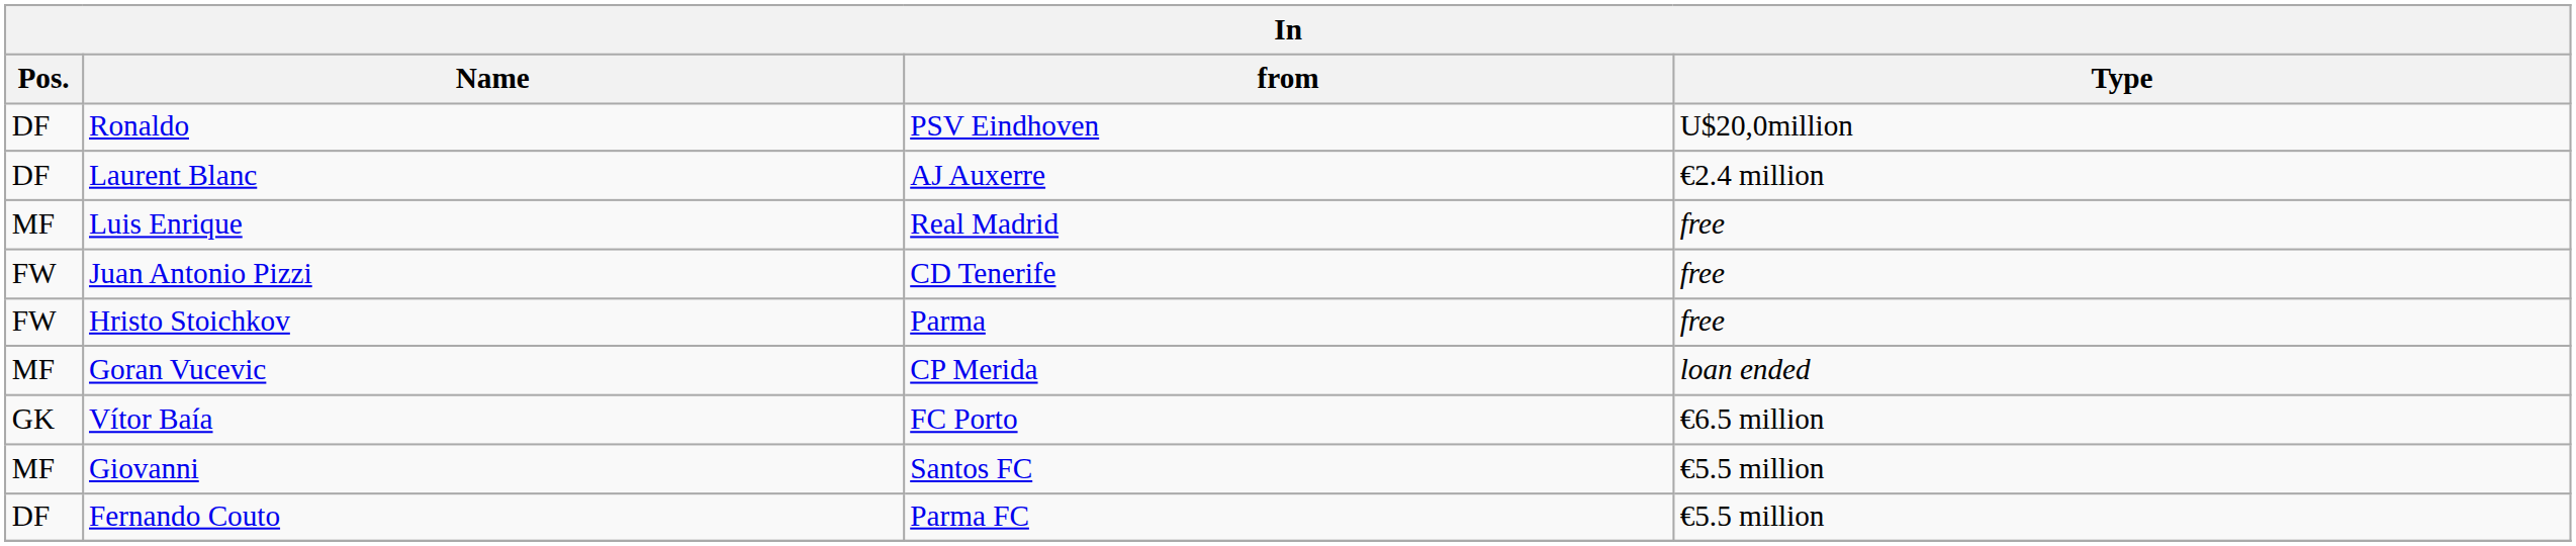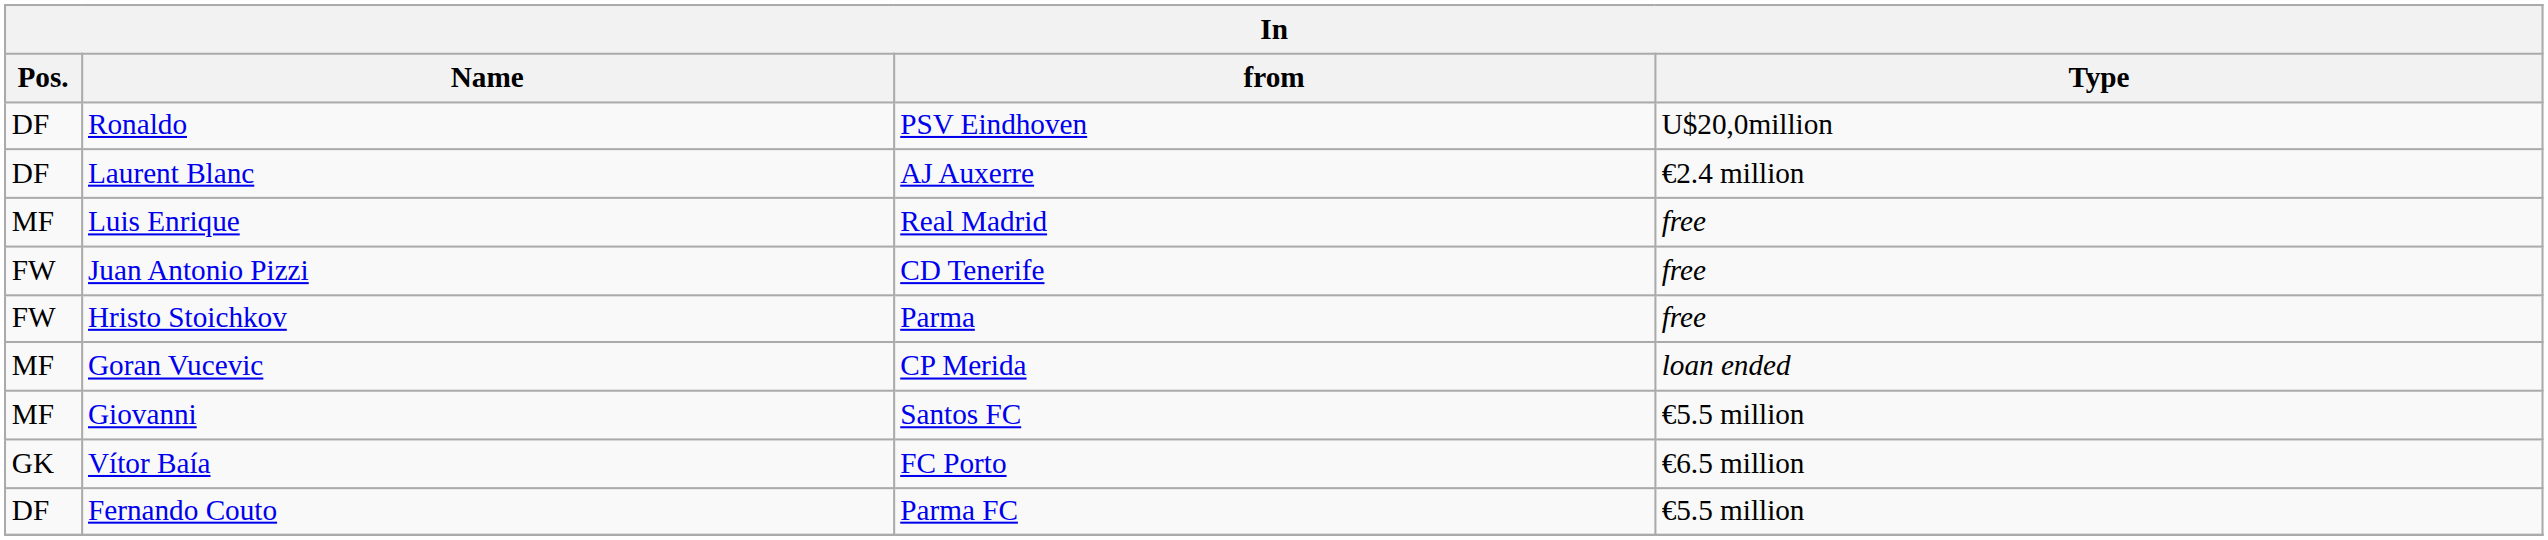 <table class="wikitable" style="font-size:90%;width:99%;">
 <tr>
 <th colspan="4">In</th>
 </tr>
 <tr>
 <th width=3%>Pos.</th>
 <th width=32%>Name</th>
 <th width=30%>from</th>
 <th width=35%>Type</th>
 </tr>
 <tr>
 <td>DF</td>
 <td><a href='#'>Ronaldo</a></td>
 <td><a href='#'>PSV Eindhoven</a></td>
 <td>U$20,0million </td>
 </tr>
 <tr>
 <td>DF</td>
 <td><a href='#'>Laurent Blanc</a></td>
 <td><a href='#'>AJ Auxerre</a></td>
 <td>€2.4 million</td>
 </tr>
 <tr>
 <td>MF</td>
 <td><a href='#'>Luis Enrique</a></td>
 <td><a href='#'>Real Madrid</a></td>
 <td><em>free</em></td>
 </tr>
 <tr>
 <td>FW</td>
 <td><a href='#'>Juan Antonio Pizzi</a></td>
 <td><a href='#'>CD Tenerife</a></td>
 <td><em>free</em></td>
 </tr>
 <tr>
 <td>FW</td>
 <td><a href='#'>Hristo Stoichkov</a></td>
 <td><a href='#'>Parma</a></td>
 <td><em>free</em></td>
 </tr>
 <tr>
 <td>MF</td>
 <td><a href='#'>Goran Vucevic</a></td>
 <td><a href='#'>CP Merida</a></td>
 <td><em>loan ended</em></td>
 </tr>
 <tr>
+<td>MF</td>
+<td><a href='#'>Giovanni</a></td>
+<td><a href='#'>Santos FC</a></td>
+<td>€5.5 million</td>
+</tr>
+<tr>
 <td>GK</td>
 <td><a href='#'>Vítor Baía</a></td>
 <td><a href='#'>FC Porto</a></td>
 <td>€6.5 million</td>
-</tr>
-<tr>
-<td>MF</td>
-<td><a href='#'>Giovanni</a></td>
-<td><a href='#'>Santos FC</a></td>
-<td>€5.5 million</td>
 </tr>
 <tr>
 <td>DF</td>
 <td><a href='#'>Fernando Couto</a></td>
 <td><a href='#'>Parma FC</a></td>
 <td>€5.5 million</td>
 </tr>
 <tr>
 </tr>
 </table>
